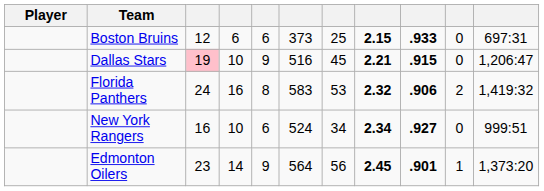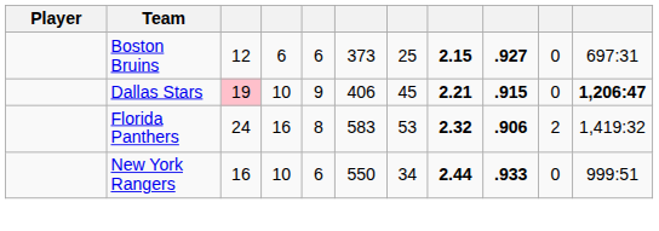 <table style="padding:3px; border-spacing:0; text-align:center;" class="wikitable sortable">
 <tr>
 <th style="width:12em">Player</th>
 <th style="width:12em">Team</th>
 <th style="width:4em"></th>
 <th style="width:4em"></th>
 <th style="width:4em"></th>
 <th style="width:5em"></th>
 <th style="width:4em"></th>
 <th style="width:5em"></th>
 <th style="width:5em"></th>
 <th style="width:4em"></th>
 <th style="width:5em"></th>
 </tr>
 <tr>
 <td align=left></td>
 <td align=left><a href='#'>Boston Bruins</a></td>
 <td>12</td>
 <td>6</td>
 <td>6</td>
 <td>373</td>
 <td>25</td>
 <td><strong>2.15</strong></td>
-<td><strong>.933</strong></td>
+<td><strong>.927</strong></td>
 <td>0</td>
 <td> 697:31</td>
 </tr>
 <tr>
 <td align=left></td>
 <td align=left><a href='#'>Dallas Stars</a></td>
 <td style="background: pink;">19</td>
 <td>10</td>
 <td>9</td>
-<td>516</td>
+<td>406</td>
 <td>45</td>
 <td><strong>2.21</strong></td>
 <td><strong>.915</strong></td>
 <td>0</td>
-<td> 1,206:47</td>
+<td><strong> 1,206:47</strong></td>
 </tr>
 <tr>
 <td align=left></td>
 <td align=left><a href='#'>Florida Panthers</a></td>
 <td>24</td>
 <td>16</td>
 <td>8</td>
 <td>583</td>
 <td>53</td>
 <td><strong>2.32</strong></td>
 <td><strong>.906</strong></td>
 <td>2</td>
 <td> 1,419:32</td>
 </tr>
 <tr>
 <td align=left></td>
 <td align=left><a href='#'>New York Rangers</a></td>
 <td>16</td>
 <td>10</td>
 <td>6</td>
-<td>524</td>
+<td>550</td>
 <td>34</td>
-<td><strong>2.34</strong></td>
-<td><strong>.927</strong></td>
+<td><strong>2.44</strong></td>
+<td><strong>.933</strong></td>
 <td>0</td>
 <td> 999:51</td>
 </tr>
-<tr>
-<td align=left></td>
-<td align=left><a href='#'>Edmonton Oilers</a></td>
-<td>23</td>
-<td>14</td>
-<td>9</td>
-<td>564</td>
-<td>56</td>
-<td><strong>2.45</strong></td>
-<td><strong>.901</strong></td>
-<td>1</td>
-<td> 1,373:20</td>
-</tr>
 </table>
